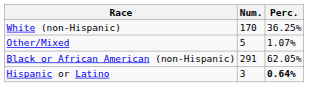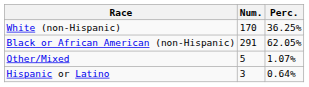 <table class="wikitable">
 <tr>
 <th>Race</th>
 <th>Num.</th>
 <th>Perc.</th>
 </tr>
 <tr>
 <td><a href='#'>White</a> (non-Hispanic)</td>
 <td>170</td>
 <td>36.25%</td>
 </tr>
 <tr>
+<td><a href='#'>Black or African American</a> (non-Hispanic)</td>
+<td>291</td>
+<td>62.05%</td>
+</tr>
+<tr>
 <td><a href='#'>Other/Mixed</a></td>
 <td>5</td>
 <td>1.07%</td>
 </tr>
 <tr>
-<td><a href='#'>Black or African American</a> (non-Hispanic)</td>
-<td>291</td>
-<td>62.05%</td>
-</tr>
-<tr>
 <td><a href='#'>Hispanic</a> or <a href='#'>Latino</a></td>
 <td>3</td>
-<td><strong>0.64%</strong></td>
+<td>0.64%</td>
 </tr>
 </table>
